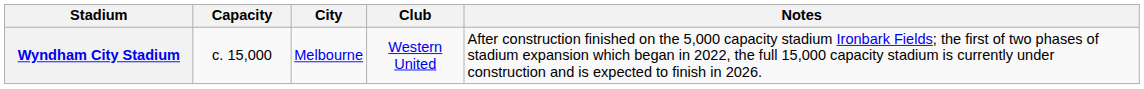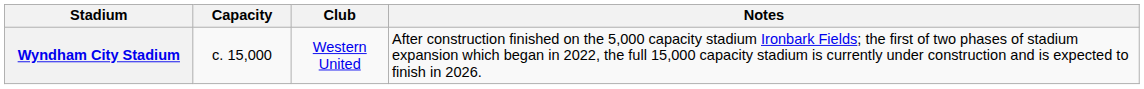 <table class="wikitable plainrowheaders sortable">
 <tr>
 <th scope="col" width=200>Stadium</th>
 <th scope="col" width=100>Capacity</th>
-<th scope="col" width=50>City</th>
 <th scope="col" width=100>Club</th>
 <th scope="col" class="unsortable">Notes</th>
 </tr>
 <tr>
 <th scope="row"><a href='#'>Wyndham City Stadium</a></th>
 <td style="text-align:center;">c. 15,000</td>
-<td style="text-align:center;"><a href='#'>Melbourne</a></td>
 <td style="text-align:center;"><a href='#'>Western United</a></td>
 <td>After construction finished on the 5,000 capacity stadium <a href='#'>Ironbark Fields</a>; the first of two phases of stadium expansion which began in 2022, the full 15,000 capacity stadium is currently under construction and is expected to finish in 2026.</td>
 </tr>
 </table>
